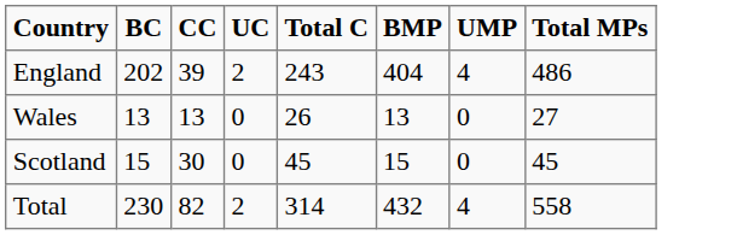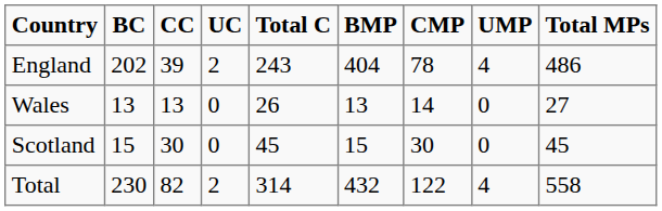 <table border="1" cellpadding="4" cellspacing="0" border=" 1px #aaa solid" style="margin: 1em 1em 1em 0; background: #f9f9f9; border-collapse: collapse">
 <tr>
 <th>Country</th>
 <th>BC</th>
 <th>CC</th>
 <th>UC</th>
 <th>Total C</th>
 <th>BMP</th>
+<th>CMP</th>
 <th>UMP</th>
 <th>Total MPs</th>
 </tr>
 <tr>
 <td>England</td>
 <td>202</td>
 <td>39</td>
 <td>2</td>
 <td>243</td>
 <td>404</td>
+<td>78</td>
 <td>4</td>
 <td>486</td>
 </tr>
 <tr>
 <td>Wales</td>
 <td>13</td>
 <td>13</td>
 <td>0</td>
 <td>26</td>
 <td>13</td>
+<td>14</td>
 <td>0</td>
 <td>27</td>
 </tr>
 <tr>
 <td>Scotland</td>
 <td>15</td>
 <td>30</td>
 <td>0</td>
 <td>45</td>
 <td>15</td>
+<td>30</td>
 <td>0</td>
 <td>45</td>
 </tr>
 <tr>
 <td>Total</td>
 <td>230</td>
 <td>82</td>
 <td>2</td>
 <td>314</td>
 <td>432</td>
+<td>122</td>
 <td>4</td>
 <td>558</td>
 </tr>
 </table>
